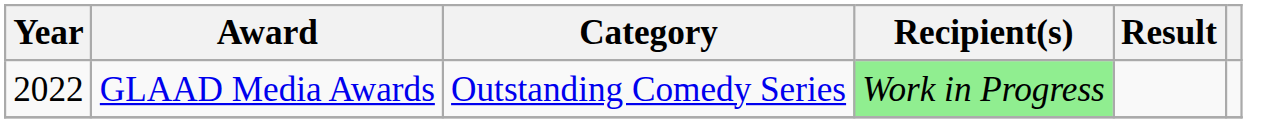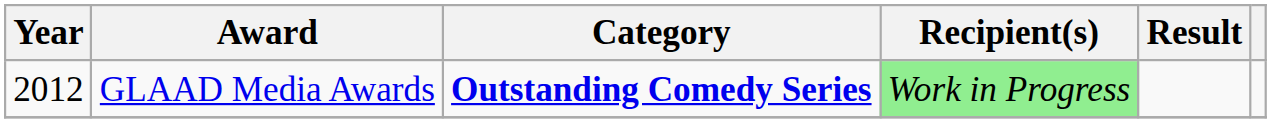 <table class="wikitable plainrowheaders sortable">
 <tr>
 <th scope="col">Year</th>
 <th scope="col">Award</th>
 <th scope="col">Category</th>
 <th scope="col">Recipient(s)</th>
 <th scope="col">Result</th>
 <th scope="col" class="unsortable"></th>
 </tr>
 <tr>
-<td>2022</td>
+<td>2012</td>
 <td><a href='#'>GLAAD Media Awards</a></td>
-<td><a href='#'>Outstanding Comedy Series</a></td>
+<td><strong><a href='#'>Outstanding Comedy Series</a></strong></td>
 <td style="background: lightgreen;"><em>Work in Progress</em></td>
 <td></td>
 <td></td>
 </tr>
 <tr>
 </tr>
 </table>
